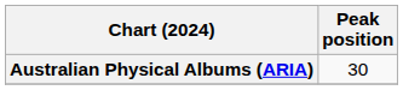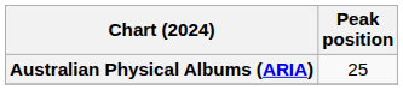 <table class="wikitable sortable plainrowheaders" style="text-align:center;">
 <tr>
 <th scope="col">Chart (2024)</th>
 <th scope="col">Peak<br>position</th>
 </tr>
 <tr>
 <th scope="row">Australian Physical Albums (<a href='#'>ARIA</a>)</th>
-<td>30</td>
+<td>25</td>
 </tr>
 <tr>
 </tr>
 <tr>
 </tr>
 <tr>
 </tr>
 </table>
